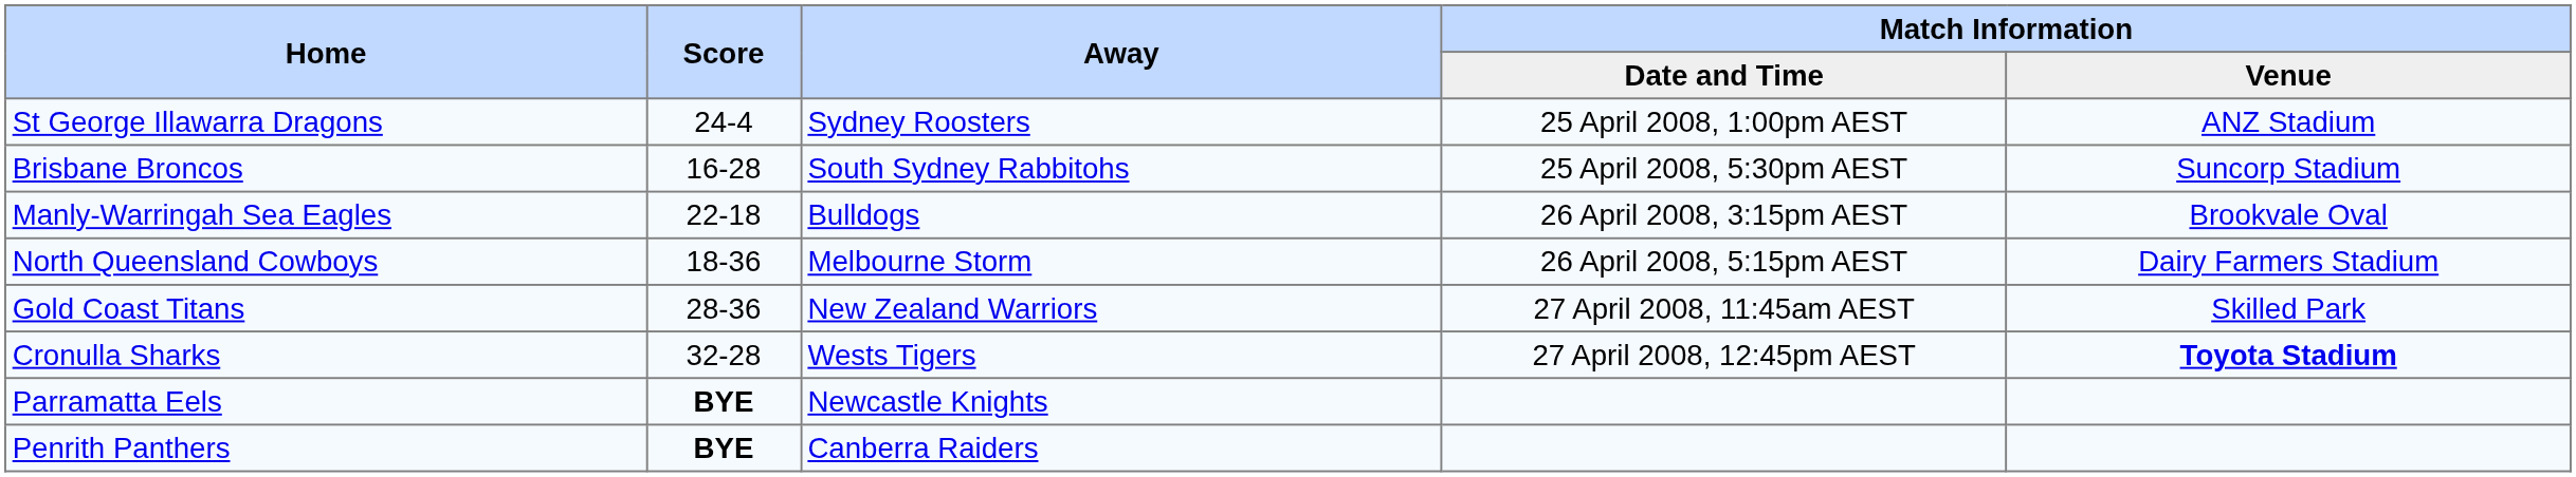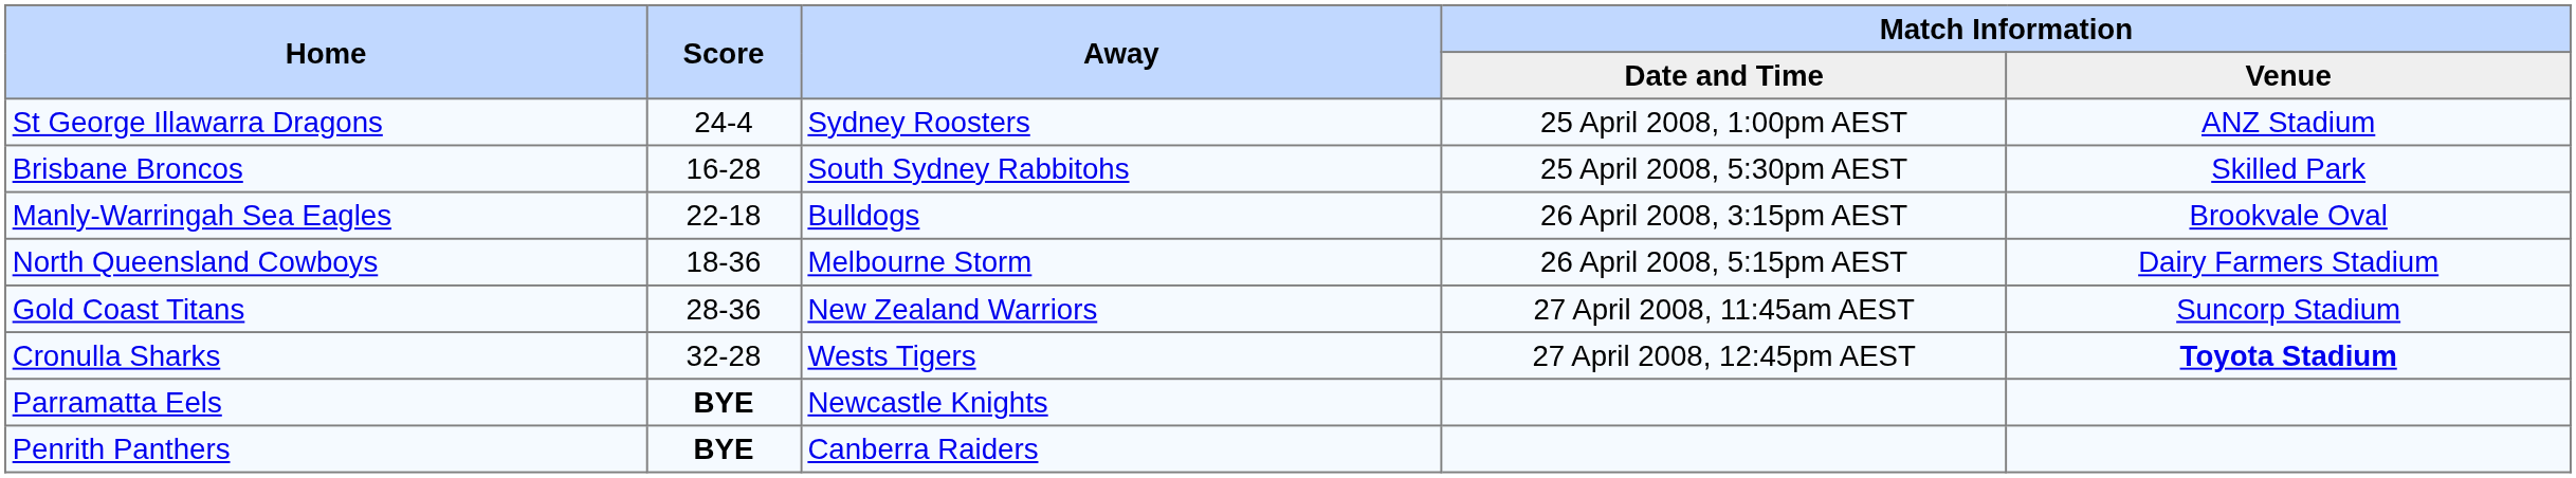 <table border=1 style="border-collapse:collapse; font-size:90%;" cellpadding=3 cellspacing=0 width=100%>
 <tr bgcolor=#C1D8FF>
 <th rowspan=2 width=25%>Home</th>
 <th rowspan=2 width=6%>Score</th>
 <th rowspan=2 width=25%>Away</th>
 <th colspan=6>Match Information</th>
 </tr>
 <tr bgcolor=#EFEFEF>
 <th width=22%>Date and Time</th>
 <th width=22%>Venue</th>
 </tr>
 <tr align=center bgcolor=#F5FAFF>
 <td align=left> <a href='#'>St George Illawarra Dragons</a></td>
 <td>24-4</td>
 <td align=left> <a href='#'>Sydney Roosters</a></td>
 <td>25 April 2008, 1:00pm AEST</td>
 <td><a href='#'>ANZ Stadium</a></td>
 </tr>
 <tr align=center bgcolor=#F5FAFF>
 <td align=left> <a href='#'>Brisbane Broncos</a></td>
 <td>16-28</td>
 <td align=left> <a href='#'>South Sydney Rabbitohs</a></td>
 <td>25 April 2008, 5:30pm AEST</td>
-<td><a href='#'>Suncorp Stadium</a></td>
+<td><a href='#'>Skilled Park</a></td>
 </tr>
 <tr align=center bgcolor=#F5FAFF>
 <td align=left> <a href='#'>Manly-Warringah Sea Eagles</a></td>
 <td>22-18</td>
 <td align=left> <a href='#'>Bulldogs</a></td>
 <td>26 April 2008, 3:15pm AEST</td>
 <td><a href='#'>Brookvale Oval</a></td>
 </tr>
 <tr align=center bgcolor=#F5FAFF>
 <td align=left> <a href='#'>North Queensland Cowboys</a></td>
 <td>18-36</td>
 <td align=left> <a href='#'>Melbourne Storm</a></td>
 <td>26 April 2008, 5:15pm AEST</td>
 <td><a href='#'>Dairy Farmers Stadium</a></td>
 </tr>
 <tr align=center bgcolor=#F5FAFF>
 <td align=left> <a href='#'>Gold Coast Titans</a></td>
 <td>28-36</td>
 <td align=left> <a href='#'>New Zealand Warriors</a></td>
 <td>27 April 2008, 11:45am AEST</td>
-<td><a href='#'>Skilled Park</a></td>
+<td><a href='#'>Suncorp Stadium</a></td>
 </tr>
 <tr align=center bgcolor=#F5FAFF>
 <td align=left> <a href='#'>Cronulla Sharks</a></td>
 <td>32-28</td>
 <td align=left> <a href='#'>Wests Tigers</a></td>
 <td>27 April 2008, 12:45pm AEST</td>
 <td><strong><a href='#'>Toyota Stadium</a></strong></td>
 </tr>
 <tr align=center bgcolor=#F5FAFF>
 <td align=left> <a href='#'>Parramatta Eels</a></td>
 <td><strong>BYE</strong></td>
 <td align=left> <a href='#'>Newcastle Knights</a></td>
 <td></td>
 <td></td>
 </tr>
 <tr align=center bgcolor=#F5FAFF>
 <td align=left> <a href='#'>Penrith Panthers</a></td>
 <td><strong>BYE</strong></td>
 <td align=left> <a href='#'>Canberra Raiders</a></td>
 <td></td>
 <td></td>
 </tr>
 </table>
